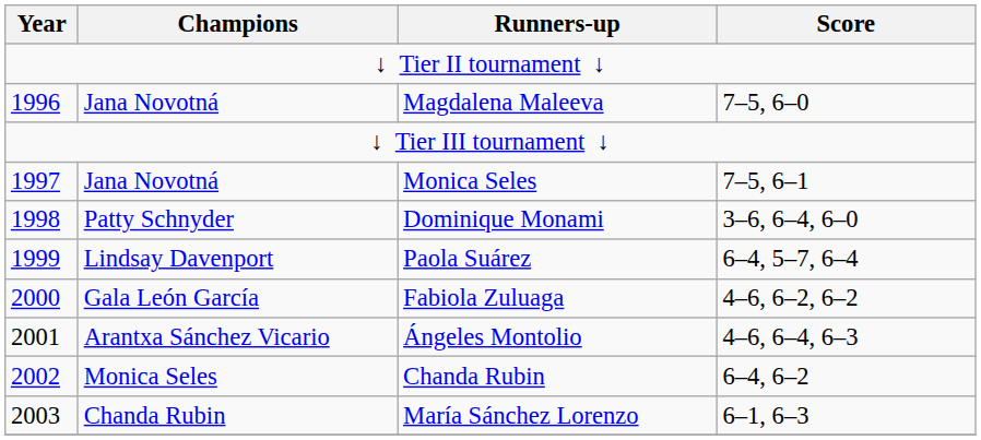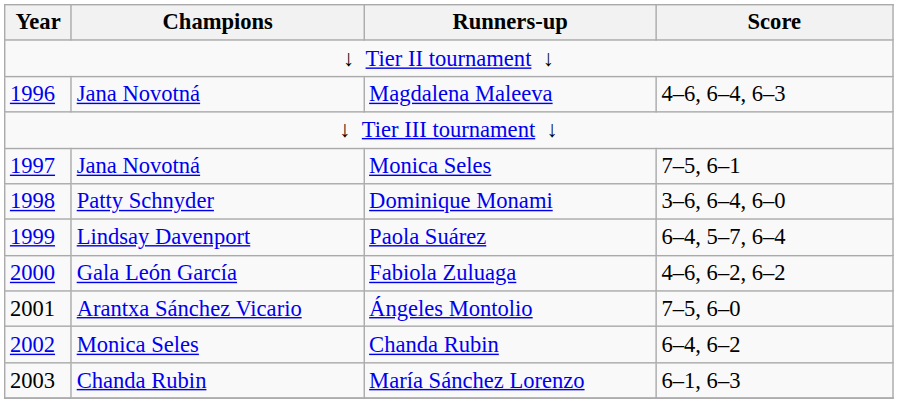 <table class="wikitable">
 <tr>
 <th style="width:40px">Year</th>
 <th style="width:200px">Champions</th>
 <th style="width:200px">Runners-up</th>
 <th style="width:160px">Score</th>
 </tr>
 <tr>
 <td colspan="4" align="center">↓  <a href='#'>Tier II tournament</a>  ↓</td>
 </tr>
 <tr>
 <td><a href='#'>1996</a></td>
 <td> <a href='#'>Jana Novotná</a></td>
 <td> <a href='#'>Magdalena Maleeva</a></td>
-<td>7–5, 6–0</td>
+<td>4–6, 6–4, 6–3</td>
 </tr>
 <tr>
 <td colspan="4" align="center">↓  <a href='#'>Tier III tournament</a>  ↓</td>
 </tr>
 <tr>
 <td><a href='#'>1997</a></td>
 <td> <a href='#'>Jana Novotná</a></td>
 <td> <a href='#'>Monica Seles</a></td>
 <td>7–5, 6–1</td>
 </tr>
 <tr>
 <td><a href='#'>1998</a></td>
 <td> <a href='#'>Patty Schnyder</a></td>
 <td> <a href='#'>Dominique Monami</a></td>
 <td>3–6, 6–4, 6–0</td>
 </tr>
 <tr>
 <td><a href='#'>1999</a></td>
 <td> <a href='#'>Lindsay Davenport</a></td>
 <td> <a href='#'>Paola Suárez</a></td>
 <td>6–4, 5–7, 6–4</td>
 </tr>
 <tr>
 <td><a href='#'>2000</a></td>
 <td> <a href='#'>Gala León García</a></td>
 <td> <a href='#'>Fabiola Zuluaga</a></td>
 <td>4–6, 6–2, 6–2</td>
 </tr>
 <tr>
 <td>2001</td>
 <td> <a href='#'>Arantxa Sánchez Vicario</a></td>
 <td> <a href='#'>Ángeles Montolio</a></td>
-<td>4–6, 6–4, 6–3</td>
+<td>7–5, 6–0</td>
 </tr>
 <tr>
 <td><a href='#'>2002</a></td>
 <td> <a href='#'>Monica Seles</a></td>
 <td> <a href='#'>Chanda Rubin</a></td>
 <td>6–4, 6–2</td>
 </tr>
 <tr>
 <td>2003</td>
 <td> <a href='#'>Chanda Rubin</a></td>
 <td> <a href='#'>María Sánchez Lorenzo</a></td>
 <td>6–1, 6–3</td>
 </tr>
 <tr>
 </tr>
 </table>
